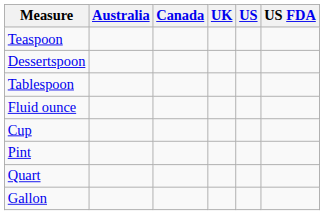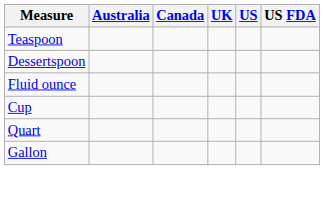 <table class="wikitable" style="text-align: right">
 <tr>
 <th>Measure</th>
 <th><a href='#'>Australia</a></th>
 <th><a href='#'>Canada</a></th>
 <th><a href='#'>UK</a></th>
 <th><a href='#'>US</a></th>
 <th>US <a href='#'>FDA</a></th>
 </tr>
 <tr>
 <td align=left><a href='#'>Teaspoon</a></td>
 <td></td>
 <td></td>
 <td></td>
 <td></td>
 <td></td>
 </tr>
 <tr>
 <td align=left><a href='#'>Dessertspoon</a></td>
 <td></td>
 <td></td>
 <td></td>
 <td></td>
 <td></td>
 </tr>
 <tr>
-<td align=left><a href='#'>Tablespoon</a></td>
-<td></td>
-<td></td>
-<td></td>
-<td></td>
-<td></td>
-</tr>
-<tr>
 <td align=left><a href='#'>Fluid ounce</a></td>
 <td></td>
 <td></td>
 <td></td>
 <td></td>
 <td></td>
 </tr>
 <tr>
 <td align=left><a href='#'>Cup</a></td>
-<td></td>
-<td></td>
-<td></td>
-<td></td>
-<td></td>
-</tr>
-<tr>
-<td align=left><a href='#'>Pint</a></td>
 <td></td>
 <td></td>
 <td></td>
 <td></td>
 <td></td>
 </tr>
 <tr>
 <td align=left><a href='#'>Quart</a></td>
 <td></td>
 <td></td>
 <td></td>
 <td></td>
 <td></td>
 </tr>
 <tr>
 <td align=left><a href='#'>Gallon</a></td>
 <td></td>
 <td></td>
 <td></td>
 <td></td>
 <td></td>
 </tr>
 </table>
